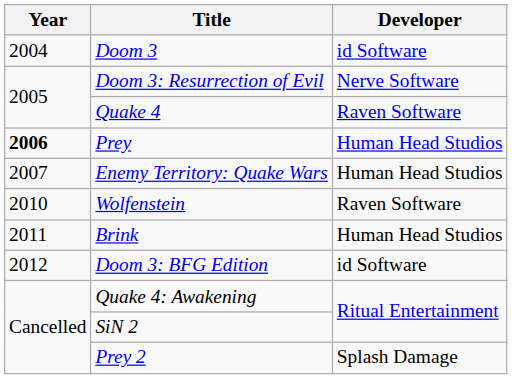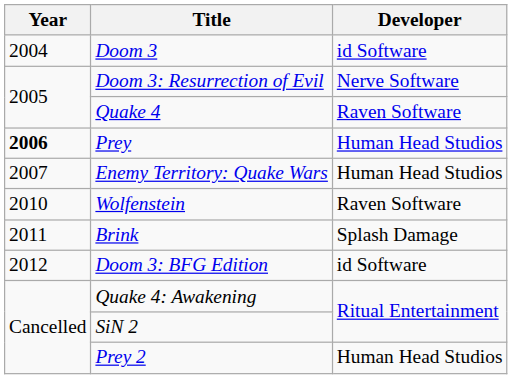 <table class="wikitable sortable">
 <tr>
 <th>Year</th>
 <th>Title</th>
 <th>Developer</th>
 </tr>
 <tr>
 <td>2004</td>
 <td><em><a href='#'>Doom 3</a></em></td>
 <td><a href='#'>id Software</a></td>
 </tr>
 <tr>
 <td rowspan="2">2005</td>
 <td><em><a href='#'>Doom 3: Resurrection of Evil</a></em></td>
 <td><a href='#'>Nerve Software</a></td>
 </tr>
 <tr>
 <td><em><a href='#'>Quake 4</a></em></td>
 <td><a href='#'>Raven Software</a></td>
 </tr>
 <tr>
 <td><strong>2006</strong></td>
 <td><em><a href='#'>Prey</a></em></td>
 <td><a href='#'>Human Head Studios</a></td>
 </tr>
 <tr>
 <td>2007</td>
 <td><em><a href='#'>Enemy Territory: Quake Wars</a></em></td>
 <td>Human Head Studios</td>
 </tr>
 <tr>
 <td>2010</td>
 <td><em><a href='#'>Wolfenstein</a></em></td>
 <td>Raven Software</td>
 </tr>
 <tr>
 <td>2011</td>
 <td><em><a href='#'>Brink</a></em></td>
-<td>Human Head Studios</td>
+<td>Splash Damage</td>
 </tr>
 <tr>
 <td>2012</td>
 <td><em><a href='#'>Doom 3: BFG Edition</a></em></td>
 <td>id Software</td>
 </tr>
 <tr>
 <td rowspan="3">Cancelled</td>
 <td><em>Quake 4: Awakening</em></td>
 <td rowspan="2"><a href='#'>Ritual Entertainment</a></td>
 </tr>
 <tr>
 <td><em>SiN 2</em></td>
 </tr>
 <tr>
 <td><em><a href='#'>Prey 2</a></em></td>
-<td>Splash Damage</td>
+<td>Human Head Studios</td>
 </tr>
 </table>
